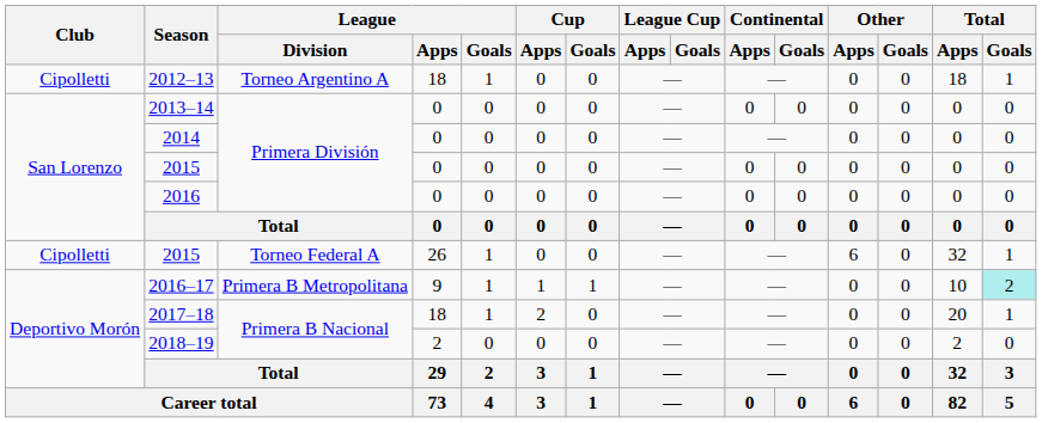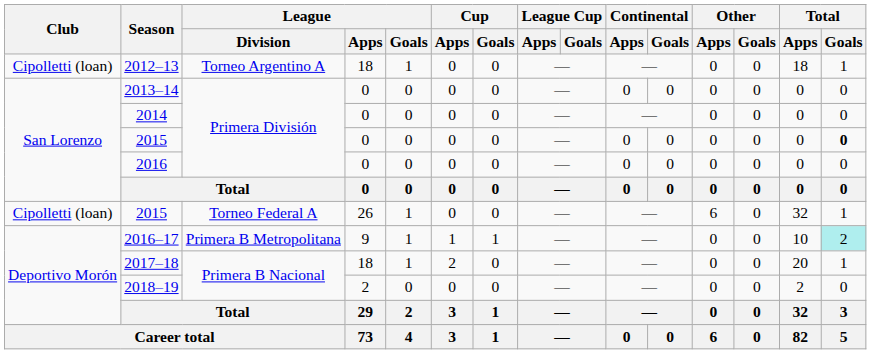 <table class="wikitable" style="text-align:center">
 <tr>
 <th rowspan="2">Club</th>
 <th rowspan="2">Season</th>
 <th colspan="3">League</th>
 <th colspan="2">Cup</th>
 <th colspan="2">League Cup</th>
 <th colspan="2">Continental</th>
 <th colspan="2">Other</th>
 <th colspan="2">Total</th>
 </tr>
 <tr>
 <th>Division</th>
 <th>Apps</th>
 <th>Goals</th>
 <th>Apps</th>
 <th>Goals</th>
 <th>Apps</th>
 <th>Goals</th>
 <th>Apps</th>
 <th>Goals</th>
 <th>Apps</th>
 <th>Goals</th>
 <th>Apps</th>
 <th>Goals</th>
 </tr>
 <tr>
-<td rowspan="1"><a href='#'>Cipolletti</a></td>
+<td rowspan="1"><a href='#'>Cipolletti</a> (loan)</td>
 <td><a href='#'>2012–13</a></td>
 <td rowspan="1"><a href='#'>Torneo Argentino A</a></td>
 <td>18</td>
 <td>1</td>
 <td>0</td>
 <td>0</td>
 <td colspan="2">—</td>
 <td colspan="2">—</td>
 <td>0</td>
 <td>0</td>
 <td>18</td>
 <td>1</td>
 </tr>
 <tr>
 <td rowspan="5"><a href='#'>San Lorenzo</a></td>
 <td><a href='#'>2013–14</a></td>
 <td rowspan="4"><a href='#'>Primera División</a></td>
 <td>0</td>
 <td>0</td>
 <td>0</td>
 <td>0</td>
 <td colspan="2">—</td>
 <td>0</td>
 <td>0</td>
 <td>0</td>
 <td>0</td>
 <td>0</td>
 <td>0</td>
 </tr>
 <tr>
 <td><a href='#'>2014</a></td>
 <td>0</td>
 <td>0</td>
 <td>0</td>
 <td>0</td>
 <td colspan="2">—</td>
 <td colspan="2">—</td>
 <td>0</td>
 <td>0</td>
 <td>0</td>
 <td>0</td>
 </tr>
 <tr>
 <td><a href='#'>2015</a></td>
 <td>0</td>
 <td>0</td>
 <td>0</td>
 <td>0</td>
 <td colspan="2">—</td>
 <td>0</td>
 <td>0</td>
 <td>0</td>
 <td>0</td>
 <td>0</td>
-<td>0</td>
+<td><strong>0</strong></td>
 </tr>
 <tr>
 <td><a href='#'>2016</a></td>
 <td>0</td>
 <td>0</td>
 <td>0</td>
 <td>0</td>
 <td colspan="2">—</td>
 <td>0</td>
 <td>0</td>
 <td>0</td>
 <td>0</td>
 <td>0</td>
 <td>0</td>
 </tr>
 <tr>
 <th colspan="2">Total</th>
 <th>0</th>
 <th>0</th>
 <th>0</th>
 <th>0</th>
 <th colspan="2">—</th>
 <th>0</th>
 <th>0</th>
 <th>0</th>
 <th>0</th>
 <th>0</th>
 <th>0</th>
 </tr>
 <tr>
-<td rowspan="1"><a href='#'>Cipolletti</a></td>
+<td rowspan="1"><a href='#'>Cipolletti</a> (loan)</td>
 <td><a href='#'>2015</a></td>
 <td rowspan="1"><a href='#'>Torneo Federal A</a></td>
 <td>26</td>
 <td>1</td>
 <td>0</td>
 <td>0</td>
 <td colspan="2">—</td>
 <td colspan="2">—</td>
 <td>6</td>
 <td>0</td>
 <td>32</td>
 <td>1</td>
 </tr>
 <tr>
 <td rowspan="4"><a href='#'>Deportivo Morón</a></td>
 <td><a href='#'>2016–17</a></td>
 <td rowspan="1"><a href='#'>Primera B Metropolitana</a></td>
 <td>9</td>
 <td>1</td>
 <td>1</td>
 <td>1</td>
 <td colspan="2">—</td>
 <td colspan="2">—</td>
 <td>0</td>
 <td>0</td>
 <td>10</td>
 <td style="background: paleturquoise;">2</td>
 </tr>
 <tr>
 <td><a href='#'>2017–18</a></td>
 <td rowspan="2"><a href='#'>Primera B Nacional</a></td>
 <td>18</td>
 <td>1</td>
 <td>2</td>
 <td>0</td>
 <td colspan="2">—</td>
 <td colspan="2">—</td>
 <td>0</td>
 <td>0</td>
 <td>20</td>
 <td>1</td>
 </tr>
 <tr>
 <td><a href='#'>2018–19</a></td>
 <td>2</td>
 <td>0</td>
 <td>0</td>
 <td>0</td>
 <td colspan="2">—</td>
 <td colspan="2">—</td>
 <td>0</td>
 <td>0</td>
 <td>2</td>
 <td>0</td>
 </tr>
 <tr>
 <th colspan="2">Total</th>
 <th>29</th>
 <th>2</th>
 <th>3</th>
 <th>1</th>
 <th colspan="2">—</th>
 <th colspan="2">—</th>
 <th>0</th>
 <th>0</th>
 <th>32</th>
 <th>3</th>
 </tr>
 <tr>
 <th colspan="3">Career total</th>
 <th>73</th>
 <th>4</th>
 <th>3</th>
 <th>1</th>
 <th colspan="2">—</th>
 <th>0</th>
 <th>0</th>
 <th>6</th>
 <th>0</th>
 <th>82</th>
 <th>5</th>
 </tr>
 </table>
